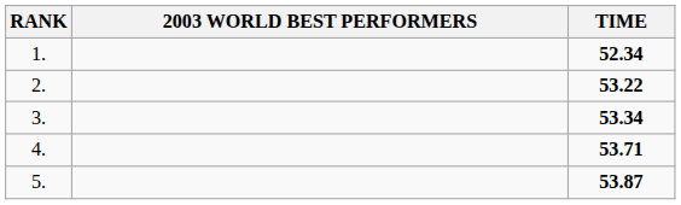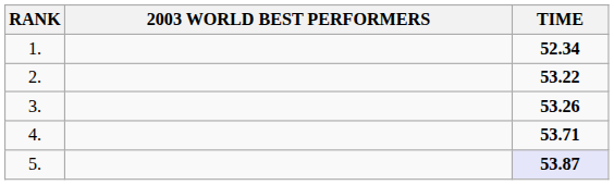 <table class="wikitable" style="border-collapse: collapse; font-size: 90%;">
 <tr>
 <th>RANK</th>
 <th align="center" style="width: 25em">2003 WORLD BEST PERFORMERS</th>
 <th align="center" style="width: 5em">TIME</th>
 </tr>
 <tr>
 <td align="center">1.</td>
 <td></td>
 <td align="center"><strong>52.34</strong></td>
 </tr>
 <tr>
 <td align="center">2.</td>
 <td></td>
 <td align="center"><strong>53.22</strong></td>
 </tr>
 <tr>
 <td align="center">3.</td>
 <td></td>
-<td align="center"><strong>53.34</strong></td>
+<td align="center"><strong>53.26</strong></td>
 </tr>
 <tr>
 <td align="center">4.</td>
 <td></td>
 <td align="center"><strong>53.71</strong></td>
 </tr>
 <tr>
 <td align="center">5.</td>
 <td></td>
-<td align="center"><strong>53.87</strong></td>
+<td align="center" style="background: lavender;"><strong>53.87</strong></td>
 </tr>
 </table>
